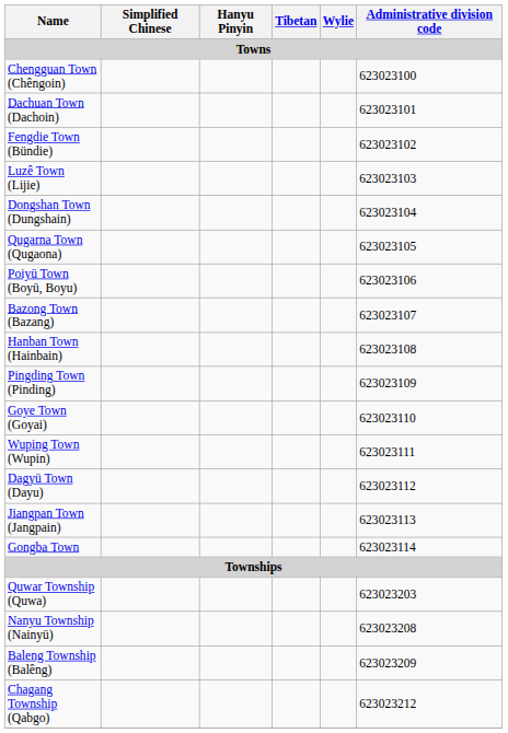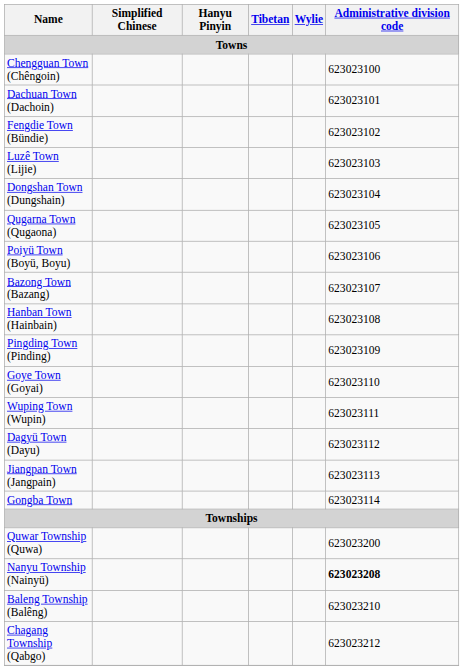 <table class="wikitable" align="center" style="width:50%; border="1">
 <tr>
 <th>Name</th>
 <th>Simplified Chinese</th>
 <th>Hanyu Pinyin</th>
 <th><a href='#'>Tibetan</a></th>
 <th><a href='#'>Wylie</a></th>
 <th><a href='#'>Administrative division code</a></th>
 </tr>
 <tr>
 <td colspan="7"  style="text-align:center; background:#d3d3d3;"><strong>Towns</strong></td>
 </tr>
 <tr --------->
 <td><a href='#'>Chengguan Town</a><br>(Chêngoin)</td>
 <td></td>
 <td></td>
 <td></td>
 <td></td>
 <td>623023100</td>
 </tr>
 <tr>
 <td><a href='#'>Dachuan Town</a><br>(Dachoin)</td>
 <td></td>
 <td></td>
 <td></td>
 <td></td>
 <td>623023101</td>
 </tr>
 <tr>
 <td><a href='#'>Fengdie Town</a><br>(Bündie)</td>
 <td></td>
 <td></td>
 <td></td>
 <td></td>
 <td>623023102</td>
 </tr>
 <tr>
 <td><a href='#'>Luzê Town</a><br>(Lijie)</td>
 <td></td>
 <td></td>
 <td></td>
 <td></td>
 <td>623023103</td>
 </tr>
 <tr>
 <td><a href='#'>Dongshan Town</a><br>(Dungshain)</td>
 <td></td>
 <td></td>
 <td></td>
 <td></td>
 <td>623023104</td>
 </tr>
 <tr>
 <td><a href='#'>Qugarna Town</a><br>(Qugaona)</td>
 <td></td>
 <td></td>
 <td></td>
 <td></td>
 <td>623023105</td>
 </tr>
 <tr>
 <td><a href='#'>Poiyü Town</a><br>(Boyü, Boyu)</td>
 <td></td>
 <td></td>
 <td></td>
 <td></td>
 <td>623023106</td>
 </tr>
 <tr>
 <td><a href='#'>Bazong Town</a><br>(Bazang)</td>
 <td></td>
 <td></td>
 <td></td>
 <td></td>
 <td>623023107</td>
 </tr>
 <tr>
 <td><a href='#'>Hanban Town</a><br>(Hainbain)</td>
 <td></td>
 <td></td>
 <td></td>
 <td></td>
 <td>623023108</td>
 </tr>
 <tr>
 <td><a href='#'>Pingding Town</a><br>(Pinding)</td>
 <td></td>
 <td></td>
 <td></td>
 <td></td>
 <td>623023109</td>
 </tr>
 <tr>
 <td><a href='#'>Goye Town</a><br>(Goyai)</td>
 <td></td>
 <td></td>
 <td></td>
 <td></td>
 <td>623023110</td>
 </tr>
 <tr>
 <td><a href='#'>Wuping Town</a><br>(Wupin)</td>
 <td></td>
 <td></td>
 <td></td>
 <td></td>
 <td>623023111</td>
 </tr>
 <tr>
 <td><a href='#'>Dagyü Town</a><br>(Dayu)</td>
 <td></td>
 <td></td>
 <td></td>
 <td></td>
 <td>623023112</td>
 </tr>
 <tr>
 <td><a href='#'>Jiangpan Town</a><br>(Jangpain)</td>
 <td></td>
 <td></td>
 <td></td>
 <td></td>
 <td>623023113</td>
 </tr>
 <tr>
 <td><a href='#'>Gongba Town</a></td>
 <td></td>
 <td></td>
 <td></td>
 <td></td>
 <td>623023114</td>
 </tr>
 <tr>
 <td colspan="7"  style="text-align:center; background:#d3d3d3;"><strong>Townships</strong></td>
 </tr>
 <tr --------->
 <td><a href='#'>Quwar Township</a><br>(Quwa)</td>
 <td></td>
 <td></td>
 <td></td>
 <td></td>
-<td>623023203</td>
+<td>623023200</td>
 </tr>
 <tr>
 <td><a href='#'>Nanyu Township</a><br>(Nainyü)</td>
 <td></td>
 <td></td>
 <td></td>
 <td></td>
-<td>623023208</td>
+<td><strong>623023208</strong></td>
 </tr>
 <tr>
 <td><a href='#'>Baleng Township</a><br>(Balêng)</td>
 <td></td>
 <td></td>
 <td></td>
 <td></td>
-<td>623023209</td>
+<td>623023210</td>
 </tr>
 <tr>
 <td><a href='#'>Chagang Township</a><br>(Qabgo)</td>
 <td></td>
 <td></td>
 <td></td>
 <td></td>
 <td>623023212</td>
 </tr>
 <tr>
 </tr>
 </table>
